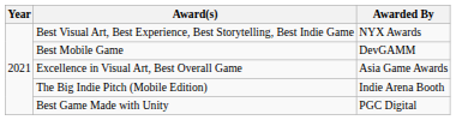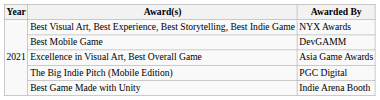 <table class="wikitable">
 <tr>
 <th>Year</th>
 <th>Award(s)</th>
 <th>Awarded By</th>
 </tr>
 <tr>
 <td rowspan="5">2021</td>
 <td>Best Visual Art, Best Experience, Best Storytelling, Best Indie Game</td>
 <td>NYX Awards</td>
 </tr>
 <tr>
 <td>Best Mobile Game</td>
 <td>DevGAMM</td>
 </tr>
 <tr>
 <td>Excellence in Visual Art, Best Overall Game</td>
 <td>Asia Game Awards</td>
 </tr>
 <tr>
 <td>The Big Indie Pitch (Mobile Edition)</td>
-<td>Indie Arena Booth</td>
+<td>PGC Digital</td>
 </tr>
 <tr>
 <td>Best Game Made with Unity</td>
-<td>PGC Digital</td>
+<td>Indie Arena Booth</td>
 </tr>
 </table>
